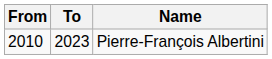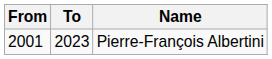 <table class="wikitable">
 <tr>
 <th>From</th>
 <th>To</th>
 <th>Name</th>
 </tr>
 <tr>
-<td>2010</td>
+<td>2001</td>
 <td>2023</td>
 <td>Pierre-François Albertini</td>
 </tr>
 </table>
